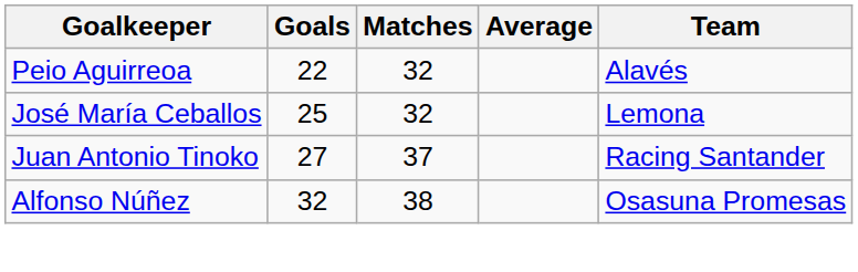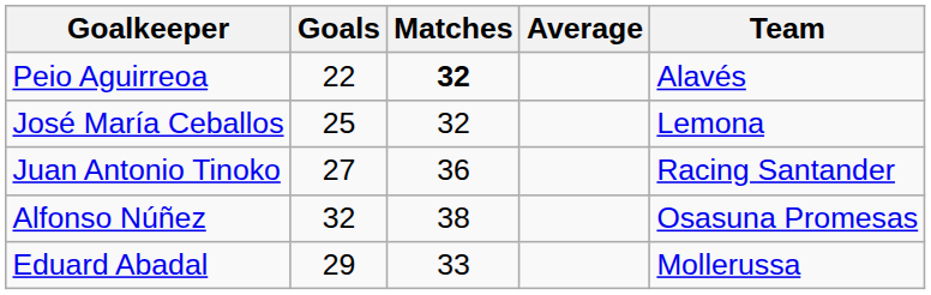 <table class="wikitable sortable">
 <tr>
 <th>Goalkeeper</th>
 <th>Goals</th>
 <th>Matches</th>
 <th>Average</th>
 <th>Team</th>
 </tr>
 <tr>
 <td> <a href='#'>Peio Aguirreoa</a></td>
 <td style="text-align:center;">22</td>
-<td style="text-align:center;">32</td>
+<td style="text-align:center;"><strong>32</strong></td>
 <td style="text-align:center;"></td>
 <td><a href='#'>Alavés</a></td>
 </tr>
 <tr>
 <td> <a href='#'>José María Ceballos</a></td>
 <td style="text-align:center;">25</td>
 <td style="text-align:center;">32</td>
 <td style="text-align:center;"></td>
 <td><a href='#'>Lemona</a></td>
 </tr>
 <tr>
 <td> <a href='#'>Juan Antonio Tinoko</a></td>
 <td style="text-align:center;">27</td>
-<td style="text-align:center;">37</td>
+<td style="text-align:center;">36</td>
 <td style="text-align:center;"></td>
 <td><a href='#'>Racing Santander</a></td>
 </tr>
 <tr>
 <td> <a href='#'>Alfonso Núñez</a></td>
 <td style="text-align:center;">32</td>
 <td style="text-align:center;">38</td>
 <td style="text-align:center;"></td>
 <td><a href='#'>Osasuna Promesas</a></td>
 </tr>
+<tr>
+<td> <a href='#'>Eduard Abadal</a></td>
+<td style="text-align:center;">29</td>
+<td style="text-align:center;">33</td>
+<td style="text-align:center;"></td>
+<td><a href='#'>Mollerussa</a></td>
+</tr>
 </table>
